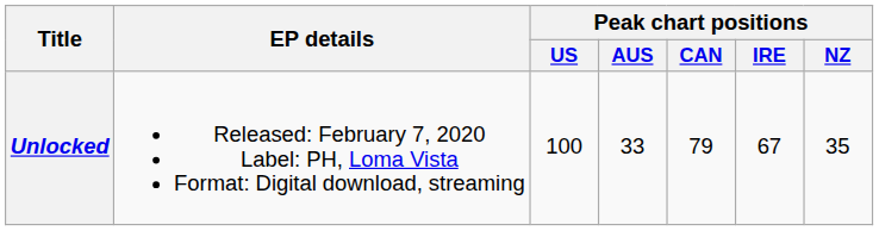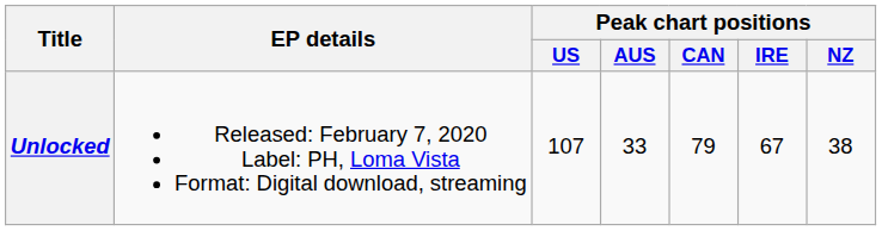 <table class="wikitable plainrowheaders" style="text-align:center;">
 <tr>
 <th rowspan="2">Title</th>
 <th rowspan="2">EP details</th>
 <th colspan="5">Peak chart positions</th>
 </tr>
 <tr>
 <th scope="col" style="width:3em;font-size:90%;"><a href='#'>US</a><br></th>
 <th scope="col" style="width:3em;font-size:90%;"><a href='#'>AUS</a><br></th>
 <th scope="col" style="width:3em;font-size:90%;"><a href='#'>CAN</a><br></th>
 <th scope="col" style="width:3em;font-size:90%;"><a href='#'>IRE</a><br></th>
 <th scope="col" style="width:3em;font-size:90%;"><a href='#'>NZ</a><br></th>
 </tr>
 <tr>
 <th scope="row"><em><a href='#'>Unlocked</a></em><br></th>
 <td><br><ul><li>Released: February 7, 2020</li><li>Label: PH, <a href='#'>Loma Vista</a></li><li>Format: Digital download, streaming</li></ul></td>
-<td>100</td>
+<td>107</td>
 <td>33</td>
 <td>79</td>
 <td>67</td>
-<td>35</td>
+<td>38</td>
 </tr>
 </table>
